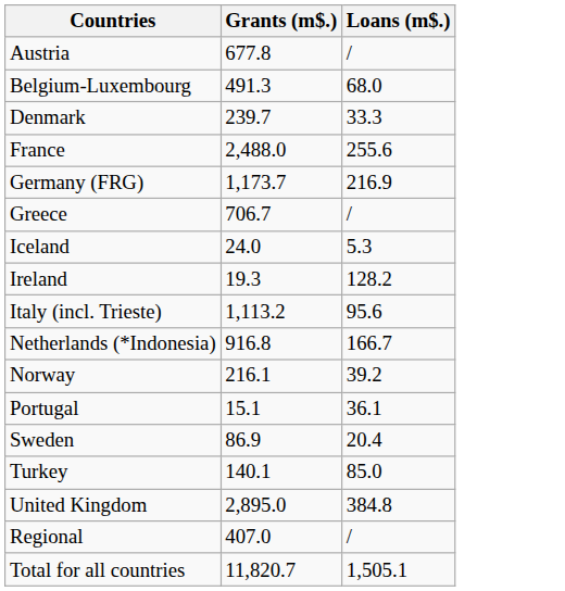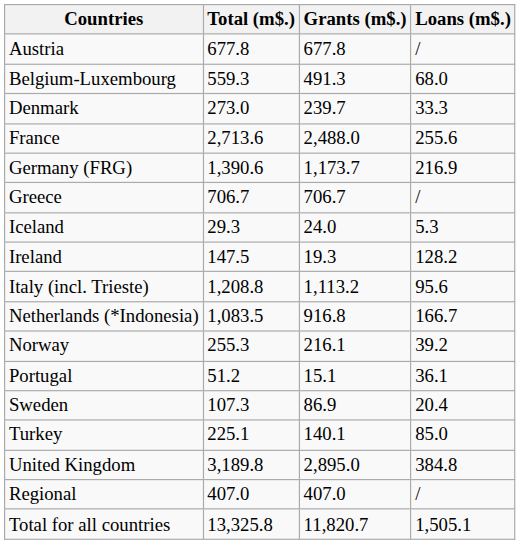 <table class="wikitable">
 <tr>
 <th>Countries</th>
+<th>Total (m$.)</th>
 <th>Grants (m$.)</th>
 <th>Loans (m$.)</th>
 </tr>
 <tr>
 <td>Austria</td>
 <td>677.8</td>
+<td>677.8</td>
 <td>/</td>
 </tr>
 <tr>
 <td>Belgium-Luxembourg</td>
+<td>559.3</td>
 <td>491.3</td>
 <td>68.0</td>
 </tr>
 <tr>
 <td>Denmark</td>
+<td>273.0</td>
 <td>239.7</td>
 <td>33.3</td>
 </tr>
 <tr>
 <td>France</td>
+<td>2,713.6</td>
 <td>2,488.0</td>
 <td>255.6</td>
 </tr>
 <tr>
 <td>Germany (FRG)</td>
+<td>1,390.6</td>
 <td>1,173.7</td>
 <td>216.9</td>
 </tr>
 <tr>
 <td>Greece</td>
 <td>706.7</td>
+<td>706.7</td>
 <td>/</td>
 </tr>
 <tr>
 <td>Iceland</td>
+<td>29.3</td>
 <td>24.0</td>
 <td>5.3</td>
 </tr>
 <tr>
 <td>Ireland</td>
+<td>147.5</td>
 <td>19.3</td>
 <td>128.2</td>
 </tr>
 <tr>
 <td>Italy (incl. Trieste)</td>
+<td>1,208.8</td>
 <td>1,113.2</td>
 <td>95.6</td>
 </tr>
 <tr>
 <td>Netherlands (*Indonesia)</td>
+<td>1,083.5</td>
 <td>916.8</td>
 <td>166.7</td>
 </tr>
 <tr>
 <td>Norway</td>
+<td>255.3</td>
 <td>216.1</td>
 <td>39.2</td>
 </tr>
 <tr>
 <td>Portugal</td>
+<td>51.2</td>
 <td>15.1</td>
 <td>36.1</td>
 </tr>
 <tr>
 <td>Sweden</td>
+<td>107.3</td>
 <td>86.9</td>
 <td>20.4</td>
 </tr>
 <tr>
 <td>Turkey</td>
+<td>225.1</td>
 <td>140.1</td>
 <td>85.0</td>
 </tr>
 <tr>
 <td>United Kingdom</td>
+<td>3,189.8</td>
 <td>2,895.0</td>
 <td>384.8</td>
 </tr>
 <tr>
 <td>Regional</td>
 <td>407.0</td>
+<td>407.0</td>
 <td>/</td>
 </tr>
 <tr>
 <td>Total for all countries</td>
+<td>13,325.8</td>
 <td>11,820.7</td>
 <td>1,505.1</td>
 </tr>
 </table>
